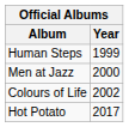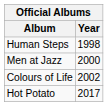 <table class="wikitable">
 <tr style="text-align:center;">
 <th colspan="2">Official Albums</th>
 </tr>
 <tr style="text-align:center;">
 <th>Album</th>
 <th>Year</th>
 </tr>
 <tr>
 <td>Human Steps</td>
-<td>1999</td>
+<td>1998</td>
 </tr>
 <tr>
 <td>Men at Jazz</td>
 <td>2000</td>
 </tr>
 <tr>
 <td>Colours of Life</td>
 <td>2002</td>
 </tr>
 <tr>
 <td>Hot Potato</td>
 <td>2017</td>
 </tr>
 </table>
